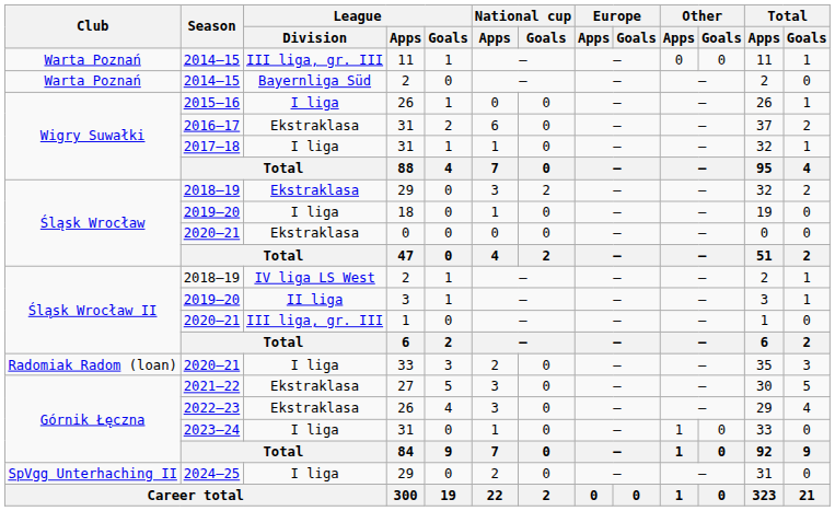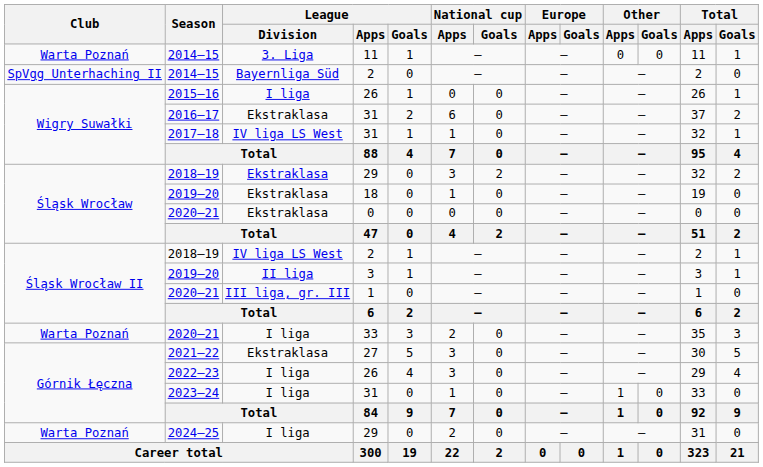 <table class="wikitable" style="text-align: center;">
 <tr>
 <th rowspan="2">Club</th>
 <th rowspan="2">Season</th>
 <th colspan="3">League</th>
 <th colspan="2">National cup</th>
 <th colspan="2">Europe</th>
 <th colspan="2">Other</th>
 <th colspan="2">Total</th>
 </tr>
 <tr>
 <th>Division</th>
 <th>Apps</th>
 <th>Goals</th>
 <th>Apps</th>
 <th>Goals</th>
 <th>Apps</th>
 <th>Goals</th>
 <th>Apps</th>
 <th>Goals</th>
 <th>Apps</th>
 <th>Goals</th>
 </tr>
 <tr>
 <td><a href='#'>Warta Poznań</a></td>
 <td><a href='#'>2014–15</a></td>
-<td><a href='#'>III liga, gr. III</a></td>
+<td><a href='#'>3. Liga</a></td>
 <td>11</td>
 <td>1</td>
 <td colspan="2">—</td>
 <td colspan="2">—</td>
 <td>0</td>
 <td>0</td>
 <td>11</td>
 <td>1</td>
 </tr>
 <tr>
-<td><a href='#'>Warta Poznań</a></td>
+<td><a href='#'>SpVgg Unterhaching II</a></td>
 <td><a href='#'>2014–15</a></td>
 <td><a href='#'>Bayernliga Süd</a></td>
 <td>2</td>
 <td>0</td>
 <td colspan="2">—</td>
 <td colspan="2">—</td>
 <td colspan="2">—</td>
 <td>2</td>
 <td>0</td>
 </tr>
 <tr>
 <td rowspan="4"><a href='#'>Wigry Suwałki</a></td>
 <td><a href='#'>2015–16</a></td>
 <td><a href='#'>I liga</a></td>
 <td>26</td>
 <td>1</td>
 <td>0</td>
 <td>0</td>
 <td colspan="2">—</td>
 <td colspan="2">—</td>
 <td>26</td>
 <td>1</td>
 </tr>
 <tr>
 <td><a href='#'>2016–17</a></td>
 <td>Ekstraklasa</td>
 <td>31</td>
 <td>2</td>
 <td>6</td>
 <td>0</td>
 <td colspan="2">—</td>
 <td colspan="2">—</td>
 <td>37</td>
 <td>2</td>
 </tr>
 <tr>
 <td><a href='#'>2017–18</a></td>
-<td>I liga</td>
+<td><a href='#'>IV liga LS West</a></td>
 <td>31</td>
 <td>1</td>
 <td>1</td>
 <td>0</td>
 <td colspan="2">—</td>
 <td colspan="2">—</td>
 <td>32</td>
 <td>1</td>
 </tr>
 <tr>
 <th colspan="2">Total</th>
 <th>88</th>
 <th>4</th>
 <th>7</th>
 <th>0</th>
 <th colspan="2">—</th>
 <th colspan="2">—</th>
 <th>95</th>
 <th>4</th>
 </tr>
 <tr>
 <td rowspan="4"><a href='#'>Śląsk Wrocław</a></td>
 <td><a href='#'>2018–19</a></td>
 <td><a href='#'>Ekstraklasa</a></td>
 <td>29</td>
 <td>0</td>
 <td>3</td>
 <td>2</td>
 <td colspan="2">—</td>
 <td colspan="2">—</td>
 <td>32</td>
 <td>2</td>
 </tr>
 <tr>
 <td><a href='#'>2019–20</a></td>
-<td>I liga</td>
+<td>Ekstraklasa</td>
 <td>18</td>
 <td>0</td>
 <td>1</td>
 <td>0</td>
 <td colspan="2">—</td>
 <td colspan="2">—</td>
 <td>19</td>
 <td>0</td>
 </tr>
 <tr>
 <td><a href='#'>2020–21</a></td>
 <td>Ekstraklasa</td>
 <td>0</td>
 <td>0</td>
 <td>0</td>
 <td>0</td>
 <td colspan="2">—</td>
 <td colspan="2">—</td>
 <td>0</td>
 <td>0</td>
 </tr>
 <tr>
 <th colspan="2">Total</th>
 <th>47</th>
 <th>0</th>
 <th>4</th>
 <th>2</th>
 <th colspan="2">—</th>
 <th colspan="2">—</th>
 <th>51</th>
 <th>2</th>
 </tr>
 <tr>
 <td rowspan="4"><a href='#'>Śląsk Wrocław II</a></td>
 <td>2018–19</td>
 <td><a href='#'>IV liga LS West</a></td>
 <td>2</td>
 <td>1</td>
 <td colspan="2">—</td>
 <td colspan="2">—</td>
 <td colspan="2">—</td>
 <td>2</td>
 <td>1</td>
 </tr>
 <tr>
 <td><a href='#'>2019–20</a></td>
 <td><a href='#'>II liga</a></td>
 <td>3</td>
 <td>1</td>
 <td colspan="2">—</td>
 <td colspan="2">—</td>
 <td colspan="2">—</td>
 <td>3</td>
 <td>1</td>
 </tr>
 <tr>
 <td><a href='#'>2020–21</a></td>
 <td><a href='#'>III liga, gr. III</a></td>
 <td>1</td>
 <td>0</td>
 <td colspan="2">—</td>
 <td colspan="2">—</td>
 <td colspan="2">—</td>
 <td>1</td>
 <td>0</td>
 </tr>
 <tr>
 <th colspan="2">Total</th>
 <th>6</th>
 <th>2</th>
 <th colspan="2">—</th>
 <th colspan="2">—</th>
 <th colspan="2">—</th>
 <th>6</th>
 <th>2</th>
 </tr>
 <tr>
-<td><a href='#'>Radomiak Radom</a> (loan)</td>
+<td><a href='#'>Warta Poznań</a></td>
 <td><a href='#'>2020–21</a></td>
 <td>I liga</td>
 <td>33</td>
 <td>3</td>
 <td>2</td>
 <td>0</td>
 <td colspan="2">—</td>
 <td colspan="2">—</td>
 <td>35</td>
 <td>3</td>
 </tr>
 <tr>
 <td rowspan="4"><a href='#'>Górnik Łęczna</a></td>
 <td><a href='#'>2021–22</a></td>
 <td>Ekstraklasa</td>
 <td>27</td>
 <td>5</td>
 <td>3</td>
 <td>0</td>
 <td colspan="2">—</td>
 <td colspan="2">—</td>
 <td>30</td>
 <td>5</td>
 </tr>
 <tr>
 <td><a href='#'>2022–23</a></td>
-<td>Ekstraklasa</td>
+<td>I liga</td>
 <td>26</td>
 <td>4</td>
 <td>3</td>
 <td>0</td>
 <td colspan="2">—</td>
 <td colspan="2">—</td>
 <td>29</td>
 <td>4</td>
 </tr>
 <tr>
 <td><a href='#'>2023–24</a></td>
 <td>I liga</td>
 <td>31</td>
 <td>0</td>
 <td>1</td>
 <td>0</td>
 <td colspan="2">—</td>
 <td>1</td>
 <td>0</td>
 <td>33</td>
 <td>0</td>
 </tr>
 <tr>
 <th colspan="2">Total</th>
 <th>84</th>
 <th>9</th>
 <th>7</th>
 <th>0</th>
 <th colspan="2">—</th>
 <th>1</th>
 <th>0</th>
 <th>92</th>
 <th>9</th>
 </tr>
 <tr>
-<td><a href='#'>SpVgg Unterhaching II</a></td>
+<td><a href='#'>Warta Poznań</a></td>
 <td><a href='#'>2024–25</a></td>
 <td>I liga</td>
 <td>29</td>
 <td>0</td>
 <td>2</td>
 <td>0</td>
 <td colspan="2">—</td>
 <td colspan="2">—</td>
 <td>31</td>
 <td>0</td>
 </tr>
 <tr>
 <th colspan="3">Career total</th>
 <th>300</th>
 <th>19</th>
 <th>22</th>
 <th>2</th>
 <th>0</th>
 <th>0</th>
 <th>1</th>
 <th>0</th>
 <th>323</th>
 <th>21</th>
 </tr>
 </table>
